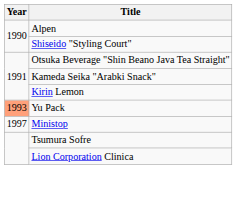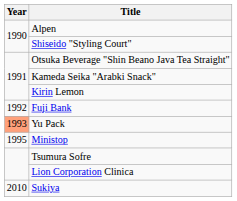 <table class="wikitable">
 <tr>
 <th>Year</th>
 <th>Title</th>
 </tr>
 <tr>
 <td rowspan="2">1990</td>
 <td>Alpen</td>
 </tr>
 <tr>
 <td><a href='#'>Shiseido</a> "Styling Court"</td>
 </tr>
 <tr>
 <td rowspan="3">1991</td>
 <td>Otsuka Beverage "Shin Beano Java Tea Straight"</td>
 </tr>
 <tr>
 <td>Kameda Seika "Arabki Snack"</td>
 </tr>
 <tr>
 <td><a href='#'>Kirin</a> Lemon</td>
 </tr>
 <tr>
+<td>1992</td>
+<td><a href='#'>Fuji Bank</a></td>
+</tr>
+<tr>
 <td style="background: lightsalmon;">1993</td>
 <td>Yu Pack</td>
 </tr>
 <tr>
-<td>1997</td>
+<td>1995</td>
 <td><a href='#'>Ministop</a></td>
 </tr>
 <tr>
 <td rowspan="2"></td>
 <td>Tsumura Sofre</td>
 </tr>
 <tr>
 <td><a href='#'>Lion Corporation</a> Clinica</td>
 </tr>
+<tr>
+<td>2010</td>
+<td><a href='#'>Sukiya</a></td>
+</tr>
 </table>
